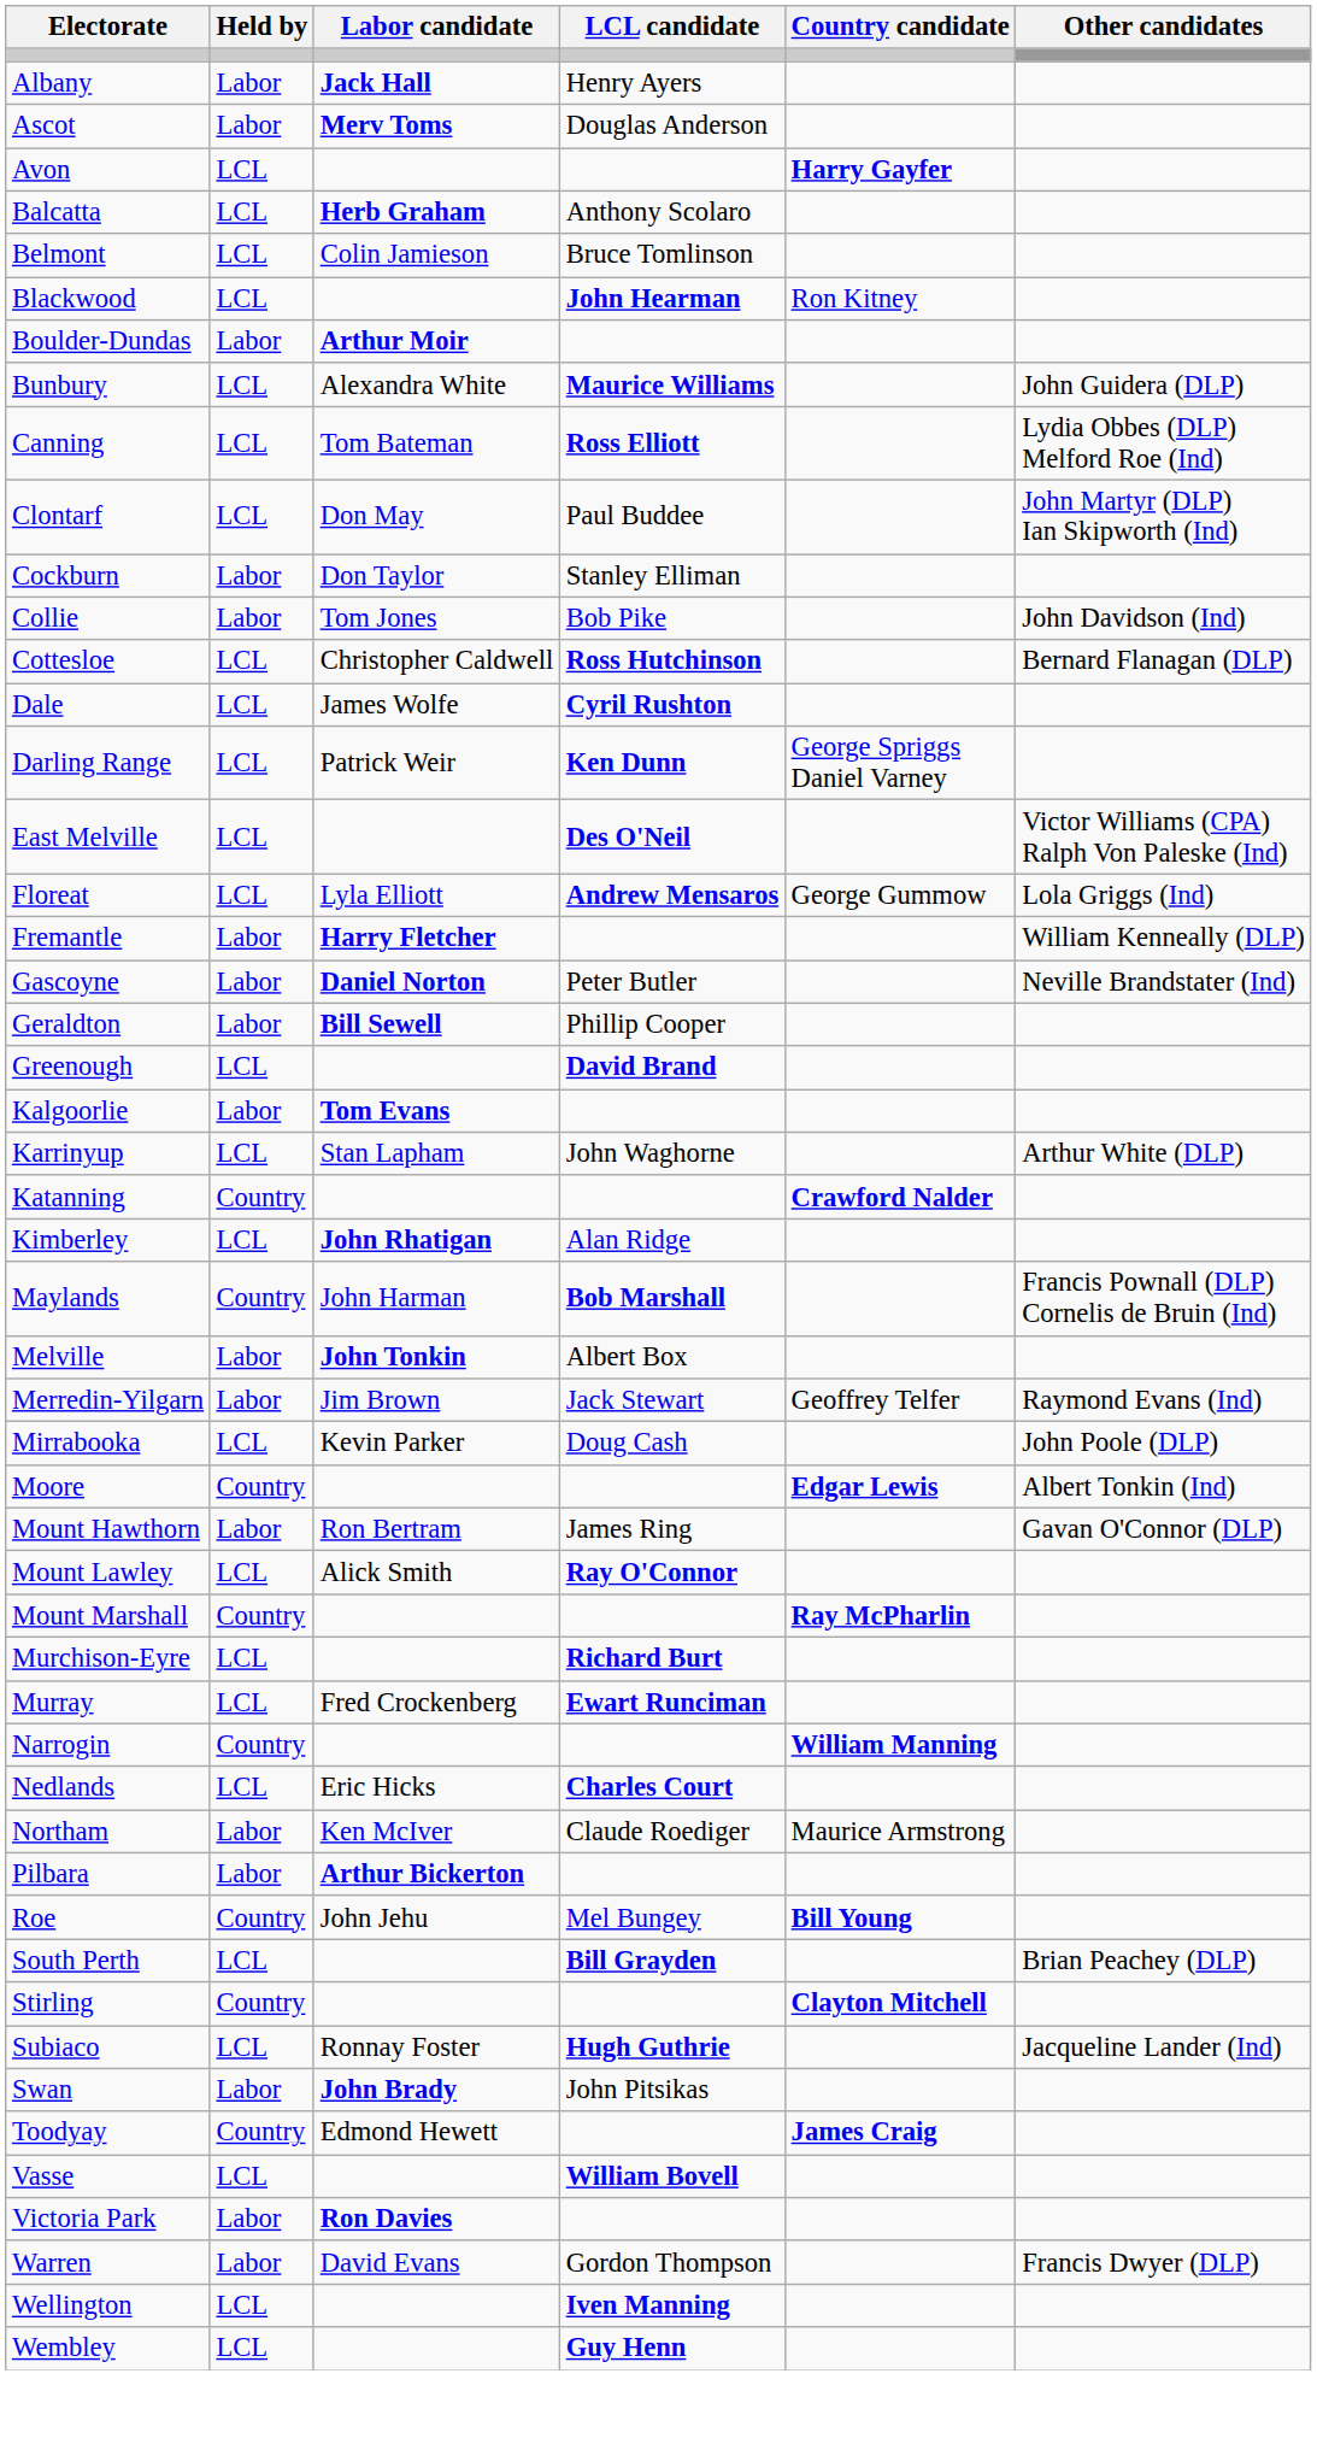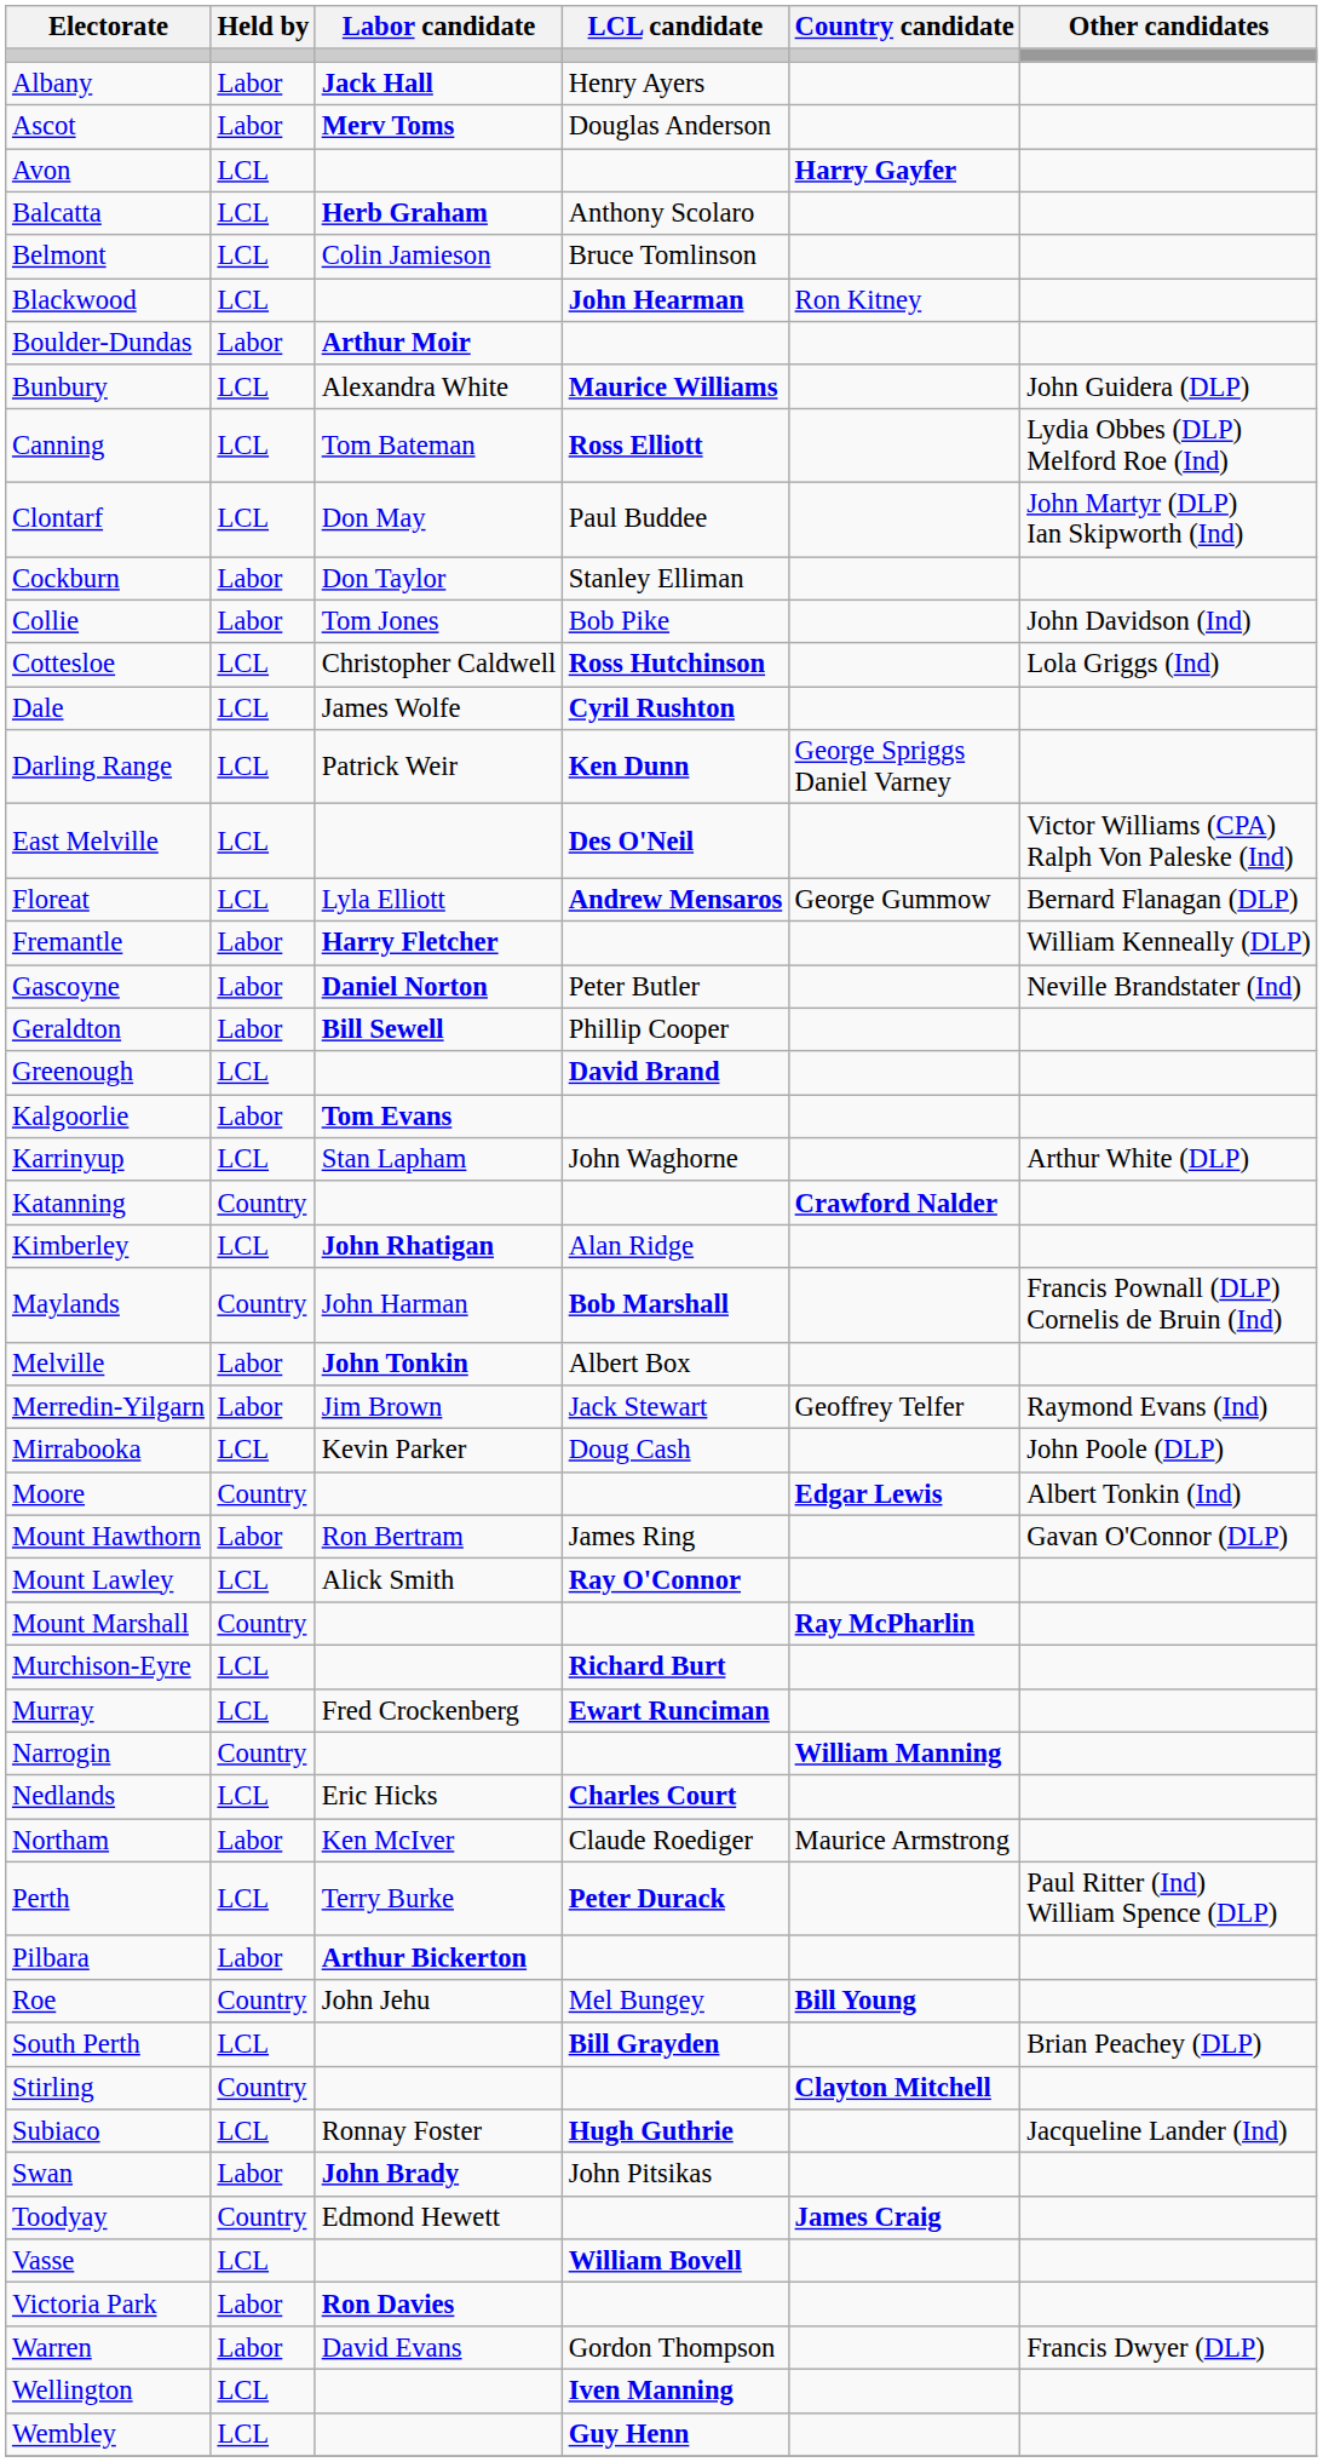 <table class="wikitable">
 <tr>
 <th>Electorate</th>
 <th>Held by</th>
 <th><a href='#'>Labor</a> candidate</th>
 <th><a href='#'>LCL</a> candidate</th>
 <th><a href='#'>Country</a> candidate</th>
 <th>Other candidates</th>
 </tr>
 <tr bgcolor="#cccccc">
 <td></td>
 <td></td>
 <td></td>
 <td></td>
 <td></td>
 <td bgcolor="#999999"></td>
 </tr>
 <tr>
 <td><a href='#'>Albany</a></td>
 <td><a href='#'>Labor</a></td>
 <td><strong><a href='#'>Jack Hall</a></strong></td>
 <td>Henry Ayers</td>
 <td></td>
 <td></td>
 </tr>
 <tr>
 <td><a href='#'>Ascot</a></td>
 <td><a href='#'>Labor</a></td>
 <td><strong><a href='#'>Merv Toms</a></strong></td>
 <td>Douglas Anderson</td>
 <td></td>
 <td></td>
 </tr>
 <tr>
 <td><a href='#'>Avon</a></td>
 <td><a href='#'>LCL</a></td>
 <td></td>
 <td></td>
 <td><strong><a href='#'>Harry Gayfer</a></strong></td>
 <td></td>
 </tr>
 <tr>
 <td><a href='#'>Balcatta</a></td>
 <td><a href='#'>LCL</a></td>
 <td><strong><a href='#'>Herb Graham</a></strong></td>
 <td>Anthony Scolaro</td>
 <td></td>
 <td></td>
 </tr>
 <tr>
 <td><a href='#'>Belmont</a></td>
 <td><a href='#'>LCL</a></td>
 <td><a href='#'>Colin Jamieson</a></td>
 <td>Bruce Tomlinson</td>
 <td></td>
 <td></td>
 </tr>
 <tr>
 <td><a href='#'>Blackwood</a></td>
 <td><a href='#'>LCL</a></td>
 <td></td>
 <td><strong><a href='#'>John Hearman</a></strong></td>
 <td><a href='#'>Ron Kitney</a></td>
 <td></td>
 </tr>
 <tr>
 <td><a href='#'>Boulder-Dundas</a></td>
 <td><a href='#'>Labor</a></td>
 <td><strong><a href='#'>Arthur Moir</a></strong></td>
 <td></td>
 <td></td>
 <td></td>
 </tr>
 <tr>
 <td><a href='#'>Bunbury</a></td>
 <td><a href='#'>LCL</a></td>
 <td>Alexandra White</td>
 <td><strong><a href='#'>Maurice Williams</a></strong></td>
 <td></td>
 <td>John Guidera (<a href='#'>DLP</a>)</td>
 </tr>
 <tr>
 <td><a href='#'>Canning</a></td>
 <td><a href='#'>LCL</a></td>
 <td><a href='#'>Tom Bateman</a></td>
 <td><strong><a href='#'>Ross Elliott</a></strong></td>
 <td></td>
 <td>Lydia Obbes (<a href='#'>DLP</a>) <br> Melford Roe (<a href='#'>Ind</a>)</td>
 </tr>
 <tr>
 <td><a href='#'>Clontarf</a></td>
 <td><a href='#'>LCL</a></td>
 <td><a href='#'>Don May</a></td>
 <td>Paul Buddee</td>
 <td></td>
 <td><a href='#'>John Martyr</a> (<a href='#'>DLP</a>) <br> Ian Skipworth (<a href='#'>Ind</a>)</td>
 </tr>
 <tr>
 <td><a href='#'>Cockburn</a></td>
 <td><a href='#'>Labor</a></td>
 <td><a href='#'>Don Taylor</a></td>
 <td>Stanley Elliman</td>
 <td></td>
 <td></td>
 </tr>
 <tr>
 <td><a href='#'>Collie</a></td>
 <td><a href='#'>Labor</a></td>
 <td><a href='#'>Tom Jones</a></td>
 <td><a href='#'>Bob Pike</a></td>
 <td></td>
 <td>John Davidson (<a href='#'>Ind</a>)</td>
 </tr>
 <tr>
 <td><a href='#'>Cottesloe</a></td>
 <td><a href='#'>LCL</a></td>
 <td>Christopher Caldwell</td>
 <td><strong><a href='#'>Ross Hutchinson</a></strong></td>
 <td></td>
-<td>Bernard Flanagan (<a href='#'>DLP</a>)</td>
+<td>Lola Griggs (<a href='#'>Ind</a>)</td>
 </tr>
 <tr>
 <td><a href='#'>Dale</a></td>
 <td><a href='#'>LCL</a></td>
 <td>James Wolfe</td>
 <td><strong><a href='#'>Cyril Rushton</a></strong></td>
 <td></td>
 <td></td>
 </tr>
 <tr>
 <td><a href='#'>Darling Range</a></td>
 <td><a href='#'>LCL</a></td>
 <td>Patrick Weir</td>
 <td><strong><a href='#'>Ken Dunn</a></strong></td>
 <td><a href='#'>George Spriggs</a> <br> Daniel Varney</td>
 <td></td>
 </tr>
 <tr>
 <td><a href='#'>East Melville</a></td>
 <td><a href='#'>LCL</a></td>
 <td></td>
 <td><strong><a href='#'>Des O'Neil</a></strong></td>
 <td></td>
 <td>Victor Williams (<a href='#'>CPA</a>) <br> Ralph Von Paleske (<a href='#'>Ind</a>)</td>
 </tr>
 <tr>
 <td><a href='#'>Floreat</a></td>
 <td><a href='#'>LCL</a></td>
 <td><a href='#'>Lyla Elliott</a></td>
 <td><strong><a href='#'>Andrew Mensaros</a></strong></td>
 <td>George Gummow</td>
-<td>Lola Griggs (<a href='#'>Ind</a>)</td>
+<td>Bernard Flanagan (<a href='#'>DLP</a>)</td>
 </tr>
 <tr>
 <td><a href='#'>Fremantle</a></td>
 <td><a href='#'>Labor</a></td>
 <td><strong><a href='#'>Harry Fletcher</a></strong></td>
 <td></td>
 <td></td>
 <td>William Kenneally (<a href='#'>DLP</a>)</td>
 </tr>
 <tr>
 <td><a href='#'>Gascoyne</a></td>
 <td><a href='#'>Labor</a></td>
 <td><strong><a href='#'>Daniel Norton</a></strong></td>
 <td>Peter Butler</td>
 <td></td>
 <td>Neville Brandstater (<a href='#'>Ind</a>)</td>
 </tr>
 <tr>
 <td><a href='#'>Geraldton</a></td>
 <td><a href='#'>Labor</a></td>
 <td><strong><a href='#'>Bill Sewell</a></strong></td>
 <td>Phillip Cooper</td>
 <td></td>
 <td></td>
 </tr>
 <tr>
 <td><a href='#'>Greenough</a></td>
 <td><a href='#'>LCL</a></td>
 <td></td>
 <td><strong><a href='#'>David Brand</a></strong></td>
 <td></td>
 <td></td>
 </tr>
 <tr>
 <td><a href='#'>Kalgoorlie</a></td>
 <td><a href='#'>Labor</a></td>
 <td><strong><a href='#'>Tom Evans</a></strong></td>
 <td></td>
 <td></td>
 <td></td>
 </tr>
 <tr>
 <td><a href='#'>Karrinyup</a></td>
 <td><a href='#'>LCL</a></td>
 <td><a href='#'>Stan Lapham</a></td>
 <td>John Waghorne</td>
 <td></td>
 <td>Arthur White (<a href='#'>DLP</a>)</td>
 </tr>
 <tr>
 <td><a href='#'>Katanning</a></td>
 <td><a href='#'>Country</a></td>
 <td></td>
 <td></td>
 <td><strong><a href='#'>Crawford Nalder</a></strong></td>
 <td></td>
 </tr>
 <tr>
 <td><a href='#'>Kimberley</a></td>
 <td><a href='#'>LCL</a></td>
 <td><strong><a href='#'>John Rhatigan</a></strong></td>
 <td><a href='#'>Alan Ridge</a></td>
 <td></td>
 <td></td>
 </tr>
 <tr>
 <td><a href='#'>Maylands</a></td>
 <td><a href='#'>Country</a></td>
 <td><a href='#'>John Harman</a></td>
 <td><strong><a href='#'>Bob Marshall</a></strong></td>
 <td></td>
 <td>Francis Pownall (<a href='#'>DLP</a>) <br> Cornelis de Bruin (<a href='#'>Ind</a>)</td>
 </tr>
 <tr>
 <td><a href='#'>Melville</a></td>
 <td><a href='#'>Labor</a></td>
 <td><strong><a href='#'>John Tonkin</a></strong></td>
 <td>Albert Box</td>
 <td></td>
 <td></td>
 </tr>
 <tr>
 <td><a href='#'>Merredin-Yilgarn</a></td>
 <td><a href='#'>Labor</a></td>
 <td><a href='#'>Jim Brown</a></td>
 <td><a href='#'>Jack Stewart</a></td>
 <td>Geoffrey Telfer</td>
 <td>Raymond Evans (<a href='#'>Ind</a>)</td>
 </tr>
 <tr>
 <td><a href='#'>Mirrabooka</a></td>
 <td><a href='#'>LCL</a></td>
 <td>Kevin Parker</td>
 <td><a href='#'>Doug Cash</a></td>
 <td></td>
 <td>John Poole (<a href='#'>DLP</a>)</td>
 </tr>
 <tr>
 <td><a href='#'>Moore</a></td>
 <td><a href='#'>Country</a></td>
 <td></td>
 <td></td>
 <td><strong><a href='#'>Edgar Lewis</a></strong></td>
 <td>Albert Tonkin (<a href='#'>Ind</a>)</td>
 </tr>
 <tr>
 <td><a href='#'>Mount Hawthorn</a></td>
 <td><a href='#'>Labor</a></td>
 <td><a href='#'>Ron Bertram</a></td>
 <td>James Ring</td>
 <td></td>
 <td>Gavan O'Connor (<a href='#'>DLP</a>)</td>
 </tr>
 <tr>
 <td><a href='#'>Mount Lawley</a></td>
 <td><a href='#'>LCL</a></td>
 <td>Alick Smith</td>
 <td><strong><a href='#'>Ray O'Connor</a></strong></td>
 <td></td>
 <td></td>
 </tr>
 <tr>
 <td><a href='#'>Mount Marshall</a></td>
 <td><a href='#'>Country</a></td>
 <td></td>
 <td></td>
 <td><strong><a href='#'>Ray McPharlin</a></strong></td>
 <td></td>
 </tr>
 <tr>
 <td><a href='#'>Murchison-Eyre</a></td>
 <td><a href='#'>LCL</a></td>
 <td></td>
 <td><strong><a href='#'>Richard Burt</a></strong></td>
 <td></td>
 <td></td>
 </tr>
 <tr>
 <td><a href='#'>Murray</a></td>
 <td><a href='#'>LCL</a></td>
 <td>Fred Crockenberg</td>
 <td><strong><a href='#'>Ewart Runciman</a></strong></td>
 <td></td>
 <td></td>
 </tr>
 <tr>
 <td><a href='#'>Narrogin</a></td>
 <td><a href='#'>Country</a></td>
 <td></td>
 <td></td>
 <td><strong><a href='#'>William Manning</a></strong></td>
 <td></td>
 </tr>
 <tr>
 <td><a href='#'>Nedlands</a></td>
 <td><a href='#'>LCL</a></td>
 <td>Eric Hicks</td>
 <td><strong><a href='#'>Charles Court</a></strong></td>
 <td></td>
 <td></td>
 </tr>
 <tr>
 <td><a href='#'>Northam</a></td>
 <td><a href='#'>Labor</a></td>
 <td><a href='#'>Ken McIver</a></td>
 <td>Claude Roediger</td>
 <td>Maurice Armstrong</td>
 <td></td>
 </tr>
 <tr>
+<td><a href='#'>Perth</a></td>
+<td><a href='#'>LCL</a></td>
+<td><a href='#'>Terry Burke</a></td>
+<td><strong><a href='#'>Peter Durack</a></strong></td>
+<td></td>
+<td>Paul Ritter (<a href='#'>Ind</a>) <br> William Spence (<a href='#'>DLP</a>)</td>
+</tr>
+<tr>
 <td><a href='#'>Pilbara</a></td>
 <td><a href='#'>Labor</a></td>
 <td><strong><a href='#'>Arthur Bickerton</a></strong></td>
 <td></td>
 <td></td>
 <td></td>
 </tr>
 <tr>
 <td><a href='#'>Roe</a></td>
 <td><a href='#'>Country</a></td>
 <td>John Jehu</td>
 <td><a href='#'>Mel Bungey</a></td>
 <td><strong><a href='#'>Bill Young</a></strong></td>
 <td></td>
 </tr>
 <tr>
 <td><a href='#'>South Perth</a></td>
 <td><a href='#'>LCL</a></td>
 <td></td>
 <td><strong><a href='#'>Bill Grayden</a></strong></td>
 <td></td>
 <td>Brian Peachey (<a href='#'>DLP</a>)</td>
 </tr>
 <tr>
 <td><a href='#'>Stirling</a></td>
 <td><a href='#'>Country</a></td>
 <td></td>
 <td></td>
 <td><strong><a href='#'>Clayton Mitchell</a></strong></td>
 <td></td>
 </tr>
 <tr>
 <td><a href='#'>Subiaco</a></td>
 <td><a href='#'>LCL</a></td>
 <td>Ronnay Foster</td>
 <td><strong><a href='#'>Hugh Guthrie</a></strong></td>
 <td></td>
 <td>Jacqueline Lander (<a href='#'>Ind</a>)</td>
 </tr>
 <tr>
 <td><a href='#'>Swan</a></td>
 <td><a href='#'>Labor</a></td>
 <td><strong><a href='#'>John Brady</a></strong></td>
 <td>John Pitsikas</td>
 <td></td>
 <td></td>
 </tr>
 <tr>
 <td><a href='#'>Toodyay</a></td>
 <td><a href='#'>Country</a></td>
 <td>Edmond Hewett</td>
 <td></td>
 <td><strong><a href='#'>James Craig</a></strong></td>
 <td></td>
 </tr>
 <tr>
 <td><a href='#'>Vasse</a></td>
 <td><a href='#'>LCL</a></td>
 <td></td>
 <td><strong><a href='#'>William Bovell</a></strong></td>
 <td></td>
 <td></td>
 </tr>
 <tr>
 <td><a href='#'>Victoria Park</a></td>
 <td><a href='#'>Labor</a></td>
 <td><strong><a href='#'>Ron Davies</a></strong></td>
 <td></td>
 <td></td>
 <td></td>
 </tr>
 <tr>
 <td><a href='#'>Warren</a></td>
 <td><a href='#'>Labor</a></td>
 <td><a href='#'>David Evans</a></td>
 <td>Gordon Thompson</td>
 <td></td>
 <td>Francis Dwyer (<a href='#'>DLP</a>)</td>
 </tr>
 <tr>
 <td><a href='#'>Wellington</a></td>
 <td><a href='#'>LCL</a></td>
 <td></td>
 <td><strong><a href='#'>Iven Manning</a></strong></td>
 <td></td>
 <td></td>
 </tr>
 <tr>
 <td><a href='#'>Wembley</a></td>
 <td><a href='#'>LCL</a></td>
 <td></td>
 <td><strong><a href='#'>Guy Henn</a></strong></td>
 <td></td>
 <td></td>
 </tr>
 <tr>
 </tr>
 </table>
